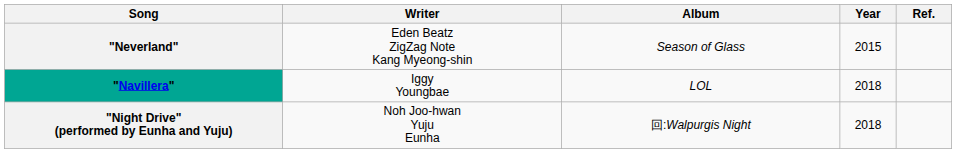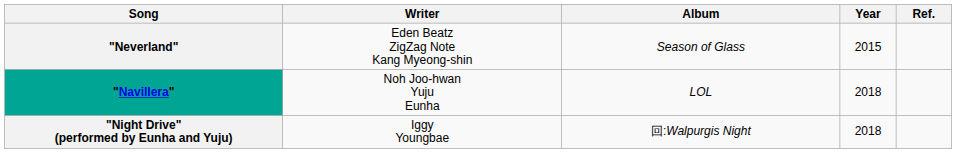 <table class="wikitable plainrowheaders" style="text-align:center; width:100%">
 <tr>
 <th style="width:25%">Song</th>
 <th style="width:25%">Writer</th>
 <th style="width:25%">Album</th>
 <th style="width:5%">Year</th>
 <th style="width:5%">Ref.</th>
 </tr>
 <tr>
 <th scope="row">"Neverland"</th>
 <td>Eden Beatz<br>ZigZag Note<br>Kang Myeong-shin</td>
 <td><em>Season of Glass</em></td>
 <td>2015</td>
 <td></td>
 </tr>
 <tr>
 <th scope="row" style="background-color:#00A693 ">"<a href='#'>Navillera</a>"   </th>
-<td>Iggy<br>Youngbae</td>
+<td>Noh Joo-hwan<br>Yuju<br>Eunha</td>
 <td><em>LOL</em></td>
 <td>2018</td>
 <td></td>
 </tr>
 <tr>
 <th scope="row">"Night Drive"<br><span>(performed by Eunha and Yuju)</span></th>
-<td>Noh Joo-hwan<br>Yuju<br>Eunha</td>
+<td>Iggy<br>Youngbae</td>
 <td>回:<em>Walpurgis Night</em></td>
 <td>2018</td>
 <td></td>
 </tr>
 </table>
